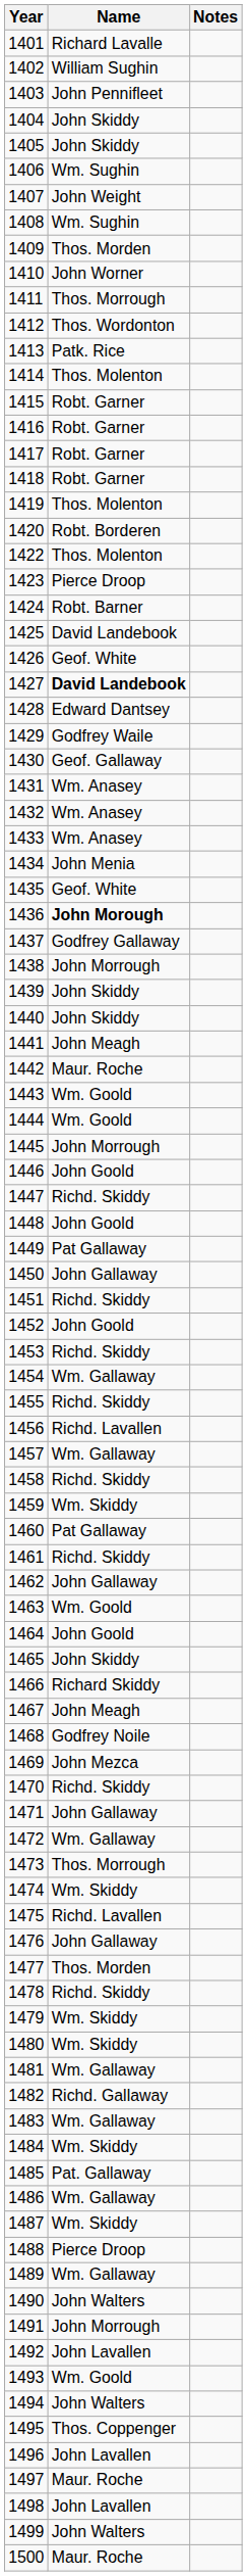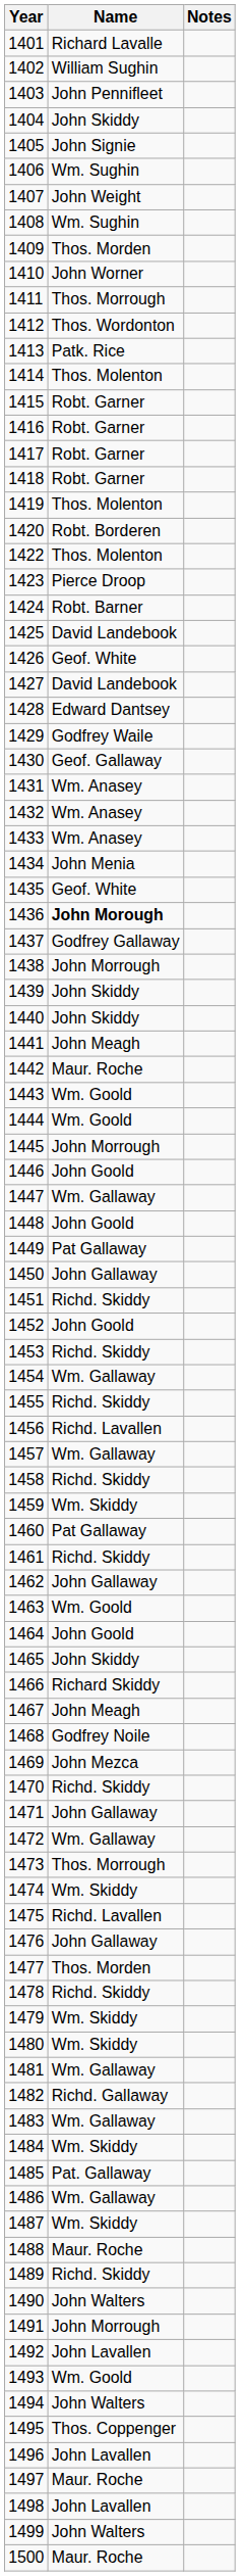 <table class="wikitable">
 <tr>
 <th>Year</th>
 <th>Name</th>
 <th>Notes</th>
 </tr>
 <tr>
 <td>1401</td>
 <td>Richard Lavalle</td>
 <td></td>
 </tr>
 <tr>
 <td>1402</td>
 <td>William Sughin</td>
 <td></td>
 </tr>
 <tr>
 <td>1403</td>
 <td>John Pennifleet</td>
 <td></td>
 </tr>
 <tr>
 <td>1404</td>
 <td>John Skiddy</td>
 <td></td>
 </tr>
 <tr>
 <td>1405</td>
-<td>John Skiddy</td>
+<td>John Signie</td>
 <td></td>
 </tr>
 <tr>
 <td>1406</td>
 <td>Wm. Sughin</td>
 <td></td>
 </tr>
 <tr>
 <td>1407</td>
 <td>John Weight</td>
 <td></td>
 </tr>
 <tr>
 <td>1408</td>
 <td>Wm. Sughin</td>
 <td></td>
 </tr>
 <tr>
 <td>1409</td>
 <td>Thos. Morden</td>
 <td></td>
 </tr>
 <tr>
 <td>1410</td>
 <td>John Worner</td>
 <td></td>
 </tr>
 <tr>
 <td>1411</td>
 <td>Thos. Morrough</td>
 <td></td>
 </tr>
 <tr>
 <td>1412</td>
 <td>Thos. Wordonton</td>
 <td></td>
 </tr>
 <tr>
 <td>1413</td>
 <td>Patk. Rice</td>
 <td></td>
 </tr>
 <tr>
 <td>1414</td>
 <td>Thos. Molenton</td>
 <td></td>
 </tr>
 <tr>
 <td>1415</td>
 <td>Robt. Garner</td>
 <td></td>
 </tr>
 <tr>
 <td>1416</td>
 <td>Robt. Garner</td>
 <td></td>
 </tr>
 <tr>
 <td>1417</td>
 <td>Robt. Garner</td>
 <td></td>
 </tr>
 <tr>
 <td>1418</td>
 <td>Robt. Garner</td>
 <td></td>
 </tr>
 <tr>
 <td>1419</td>
 <td>Thos. Molenton</td>
 <td></td>
 </tr>
 <tr>
 <td>1420</td>
 <td>Robt. Borderen</td>
 <td></td>
 </tr>
 <tr>
 <td>1422</td>
 <td>Thos. Molenton</td>
 <td></td>
 </tr>
 <tr>
 <td>1423</td>
 <td>Pierce Droop</td>
 <td></td>
 </tr>
 <tr>
 <td>1424</td>
 <td>Robt. Barner</td>
 <td></td>
 </tr>
 <tr>
 <td>1425</td>
 <td>David Landebook</td>
 <td></td>
 </tr>
 <tr>
 <td>1426</td>
 <td>Geof. White</td>
 <td></td>
 </tr>
 <tr>
 <td>1427</td>
-<td><strong>David Landebook</strong></td>
+<td>David Landebook</td>
 <td></td>
 </tr>
 <tr>
 <td>1428</td>
 <td>Edward Dantsey</td>
 <td></td>
 </tr>
 <tr>
 <td>1429</td>
 <td>Godfrey Waile</td>
 <td></td>
 </tr>
 <tr>
 <td>1430</td>
 <td>Geof. Gallaway</td>
 <td></td>
 </tr>
 <tr>
 <td>1431</td>
 <td>Wm. Anasey</td>
 <td></td>
 </tr>
 <tr>
 <td>1432</td>
 <td>Wm. Anasey</td>
 <td></td>
 </tr>
 <tr>
 <td>1433</td>
 <td>Wm. Anasey</td>
 <td></td>
 </tr>
 <tr>
 <td>1434</td>
 <td>John Menia</td>
 <td></td>
 </tr>
 <tr>
 <td>1435</td>
 <td>Geof. White</td>
 <td></td>
 </tr>
 <tr>
 <td>1436</td>
 <td><strong>John Morough</strong></td>
 <td></td>
 </tr>
 <tr>
 <td>1437</td>
 <td>Godfrey Gallaway</td>
 <td></td>
 </tr>
 <tr>
 <td>1438</td>
 <td>John Morrough</td>
 <td></td>
 </tr>
 <tr>
 <td>1439</td>
 <td>John Skiddy</td>
 <td></td>
 </tr>
 <tr>
 <td>1440</td>
 <td>John Skiddy</td>
 <td></td>
 </tr>
 <tr>
 <td>1441</td>
 <td>John Meagh</td>
 <td></td>
 </tr>
 <tr>
 <td>1442</td>
 <td>Maur. Roche</td>
 <td></td>
 </tr>
 <tr>
 <td>1443</td>
 <td>Wm. Goold</td>
 <td></td>
 </tr>
 <tr>
 <td>1444</td>
 <td>Wm. Goold</td>
 <td></td>
 </tr>
 <tr>
 <td>1445</td>
 <td>John Morrough</td>
 <td></td>
 </tr>
 <tr>
 <td>1446</td>
 <td>John Goold</td>
 <td></td>
 </tr>
 <tr>
 <td>1447</td>
-<td>Richd. Skiddy</td>
+<td>Wm. Gallaway</td>
 <td></td>
 </tr>
 <tr>
 <td>1448</td>
 <td>John Goold</td>
 <td></td>
 </tr>
 <tr>
 <td>1449</td>
 <td>Pat Gallaway</td>
 <td></td>
 </tr>
 <tr>
 <td>1450</td>
 <td>John Gallaway</td>
 <td></td>
 </tr>
 <tr>
 <td>1451</td>
 <td>Richd. Skiddy</td>
 <td></td>
 </tr>
 <tr>
 <td>1452</td>
 <td>John Goold</td>
 <td></td>
 </tr>
 <tr>
 <td>1453</td>
 <td>Richd. Skiddy</td>
 <td></td>
 </tr>
 <tr>
 <td>1454</td>
 <td>Wm. Gallaway</td>
 <td></td>
 </tr>
 <tr>
 <td>1455</td>
 <td>Richd. Skiddy</td>
 <td></td>
 </tr>
 <tr>
 <td>1456</td>
 <td>Richd. Lavallen</td>
 <td></td>
 </tr>
 <tr>
 <td>1457</td>
 <td>Wm. Gallaway</td>
 <td></td>
 </tr>
 <tr>
 <td>1458</td>
 <td>Richd. Skiddy</td>
 <td></td>
 </tr>
 <tr>
 <td>1459</td>
 <td>Wm. Skiddy</td>
 <td></td>
 </tr>
 <tr>
 <td>1460</td>
 <td>Pat Gallaway</td>
 <td></td>
 </tr>
 <tr>
 <td>1461</td>
 <td>Richd. Skiddy</td>
 <td></td>
 </tr>
 <tr>
 <td>1462</td>
 <td>John Gallaway</td>
 <td></td>
 </tr>
 <tr>
 <td>1463</td>
 <td>Wm. Goold</td>
 <td></td>
 </tr>
 <tr>
 <td>1464</td>
 <td>John Goold</td>
 <td></td>
 </tr>
 <tr>
 <td>1465</td>
 <td>John Skiddy</td>
 <td></td>
 </tr>
 <tr>
 <td>1466</td>
 <td>Richard Skiddy</td>
 <td></td>
 </tr>
 <tr>
 <td>1467</td>
 <td>John Meagh</td>
 <td></td>
 </tr>
 <tr>
 <td>1468</td>
 <td>Godfrey Noile</td>
 <td></td>
 </tr>
 <tr>
 <td>1469</td>
 <td>John Mezca</td>
 <td></td>
 </tr>
 <tr>
 <td>1470</td>
 <td>Richd. Skiddy</td>
 <td></td>
 </tr>
 <tr>
 <td>1471</td>
 <td>John Gallaway</td>
 <td></td>
 </tr>
 <tr>
 <td>1472</td>
 <td>Wm. Gallaway</td>
 <td></td>
 </tr>
 <tr>
 <td>1473</td>
 <td>Thos. Morrough</td>
 <td></td>
 </tr>
 <tr>
 <td>1474</td>
 <td>Wm. Skiddy</td>
 <td></td>
 </tr>
 <tr>
 <td>1475</td>
 <td>Richd. Lavallen</td>
 <td></td>
 </tr>
 <tr>
 <td>1476</td>
 <td>John Gallaway</td>
 <td></td>
 </tr>
 <tr>
 <td>1477</td>
 <td>Thos. Morden</td>
 <td></td>
 </tr>
 <tr>
 <td>1478</td>
 <td>Richd. Skiddy</td>
 <td></td>
 </tr>
 <tr>
 <td>1479</td>
 <td>Wm. Skiddy</td>
 <td></td>
 </tr>
 <tr>
 <td>1480</td>
 <td>Wm. Skiddy</td>
 <td></td>
 </tr>
 <tr>
 <td>1481</td>
 <td>Wm. Gallaway</td>
 <td></td>
 </tr>
 <tr>
 <td>1482</td>
 <td>Richd. Gallaway</td>
 <td></td>
 </tr>
 <tr>
 <td>1483</td>
 <td>Wm. Gallaway</td>
 <td></td>
 </tr>
 <tr>
 <td>1484</td>
 <td>Wm. Skiddy</td>
 <td></td>
 </tr>
 <tr>
 <td>1485</td>
 <td>Pat. Gallaway</td>
 <td></td>
 </tr>
 <tr>
 <td>1486</td>
 <td>Wm. Gallaway</td>
 <td></td>
 </tr>
 <tr>
 <td>1487</td>
 <td>Wm. Skiddy</td>
 <td></td>
 </tr>
 <tr>
 <td>1488</td>
-<td>Pierce Droop</td>
+<td>Maur. Roche</td>
 <td></td>
 </tr>
 <tr>
 <td>1489</td>
-<td>Wm. Gallaway</td>
+<td>Richd. Skiddy</td>
 <td></td>
 </tr>
 <tr>
 <td>1490</td>
 <td>John Walters</td>
 <td></td>
 </tr>
 <tr>
 <td>1491</td>
 <td>John Morrough</td>
 <td></td>
 </tr>
 <tr>
 <td>1492</td>
 <td>John Lavallen</td>
 <td></td>
 </tr>
 <tr>
 <td>1493</td>
 <td>Wm. Goold</td>
 <td></td>
 </tr>
 <tr>
 <td>1494</td>
 <td>John Walters</td>
 <td></td>
 </tr>
 <tr>
 <td>1495</td>
 <td>Thos. Coppenger</td>
 <td></td>
 </tr>
 <tr>
 <td>1496</td>
 <td>John Lavallen</td>
 <td></td>
 </tr>
 <tr>
 <td>1497</td>
 <td>Maur. Roche</td>
 <td></td>
 </tr>
 <tr>
 <td>1498</td>
 <td>John Lavallen</td>
 <td></td>
 </tr>
 <tr>
 <td>1499</td>
 <td>John Walters</td>
 <td></td>
 </tr>
 <tr>
 <td>1500</td>
 <td>Maur. Roche</td>
 <td></td>
 </tr>
 </table>
